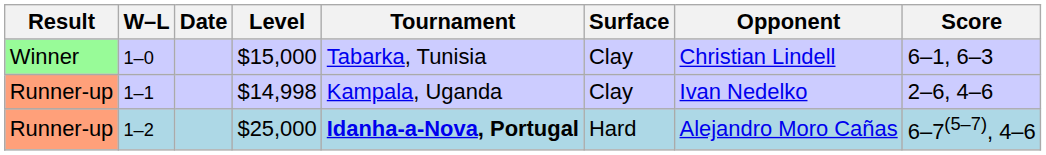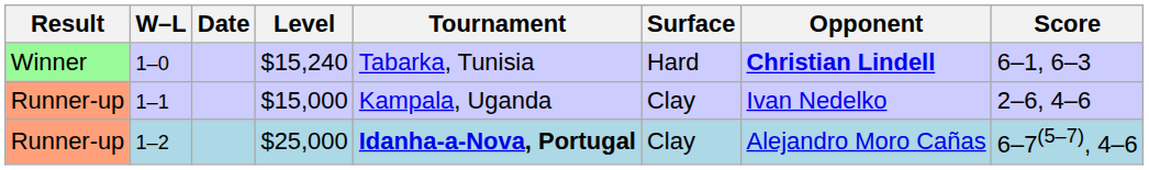 <table class="sortable wikitable">
 <tr>
 <th>Result</th>
 <th class="unsortable">W–L</th>
 <th>Date</th>
 <th>Level</th>
 <th>Tournament</th>
 <th>Surface</th>
 <th>Opponent</th>
 <th class="unsortable">Score</th>
 </tr>
 <tr style="background:#ccccff;">
 <td bgcolor=98FB98>Winner</td>
 <td><small>1–0</small></td>
 <td></td>
-<td>$15,000</td>
+<td>$15,240</td>
 <td><a href='#'>Tabarka</a>, Tunisia</td>
-<td>Clay</td>
-<td> <a href='#'>Christian Lindell</a></td>
+<td>Hard</td>
+<td><strong> <a href='#'>Christian Lindell</a></strong></td>
 <td>6–1, 6–3</td>
 </tr>
 <tr style="background:#ccccff;">
 <td bgcolor=FFA07A>Runner-up</td>
 <td><small>1–1</small></td>
 <td></td>
-<td>$14,998</td>
+<td>$15,000</td>
 <td><a href='#'>Kampala</a>, Uganda</td>
 <td>Clay</td>
 <td> <a href='#'>Ivan Nedelko</a></td>
 <td>2–6, 4–6</td>
 </tr>
 <tr style="background:lightblue;">
 <td bgcolor=FFA07A>Runner-up</td>
 <td><small>1–2</small></td>
 <td></td>
 <td>$25,000</td>
 <td><strong><a href='#'>Idanha-a-Nova</a>, Portugal</strong></td>
-<td>Hard</td>
+<td>Clay</td>
 <td> <a href='#'>Alejandro Moro Cañas</a></td>
 <td>6–7<sup>(5–7)</sup>, 4–6</td>
 </tr>
 </table>
